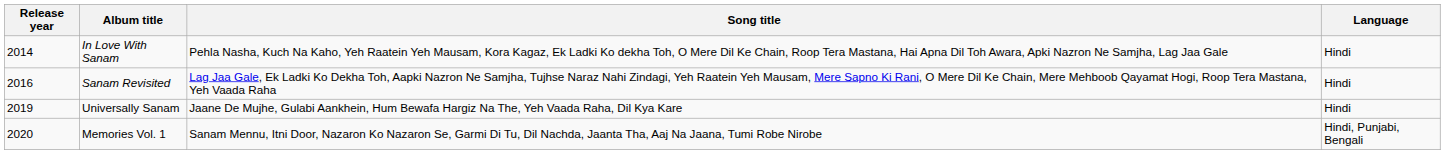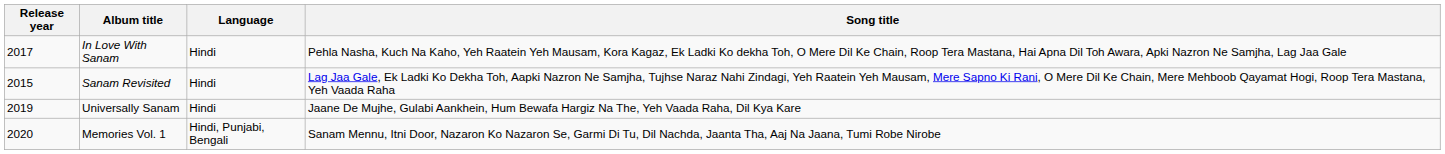 <table class="wikitable">
 <tr>
 <th>Release year</th>
 <th>Album title</th>
+<th>Language</th>
 <th>Song title</th>
-<th>Language</th>
 </tr>
 <tr>
-<td>2014</td>
+<td>2017</td>
 <td><em>In Love With Sanam</em></td>
+<td>Hindi</td>
 <td>Pehla Nasha, Kuch Na Kaho, Yeh Raatein Yeh Mausam, Kora Kagaz, Ek Ladki Ko dekha Toh, O Mere Dil Ke Chain, Roop Tera Mastana, Hai Apna Dil Toh Awara, Apki Nazron Ne Samjha, Lag Jaa Gale</td>
-<td>Hindi</td>
 </tr>
 <tr>
-<td>2016</td>
+<td>2015</td>
 <td><em>Sanam Revisited</em></td>
+<td>Hindi</td>
 <td><a href='#'>Lag Jaa Gale</a>, Ek Ladki Ko Dekha Toh, Aapki Nazron Ne Samjha, Tujhse Naraz Nahi Zindagi, Yeh Raatein Yeh Mausam, <a href='#'>Mere Sapno Ki Rani</a>, O Mere Dil Ke Chain, Mere Mehboob Qayamat Hogi, Roop Tera Mastana, Yeh Vaada Raha</td>
-<td>Hindi</td>
 </tr>
 <tr>
 <td>2019</td>
 <td>Universally Sanam</td>
+<td>Hindi</td>
 <td>Jaane De Mujhe, Gulabi Aankhein, Hum Bewafa Hargiz Na The, Yeh Vaada Raha, Dil Kya Kare</td>
-<td>Hindi</td>
 </tr>
 <tr>
 <td>2020</td>
 <td>Memories Vol. 1</td>
+<td>Hindi, Punjabi, Bengali</td>
 <td>Sanam Mennu, Itni Door, Nazaron Ko Nazaron Se, Garmi Di Tu, Dil Nachda, Jaanta Tha, Aaj Na Jaana, Tumi Robe Nirobe</td>
-<td>Hindi, Punjabi, Bengali</td>
 </tr>
 </table>
